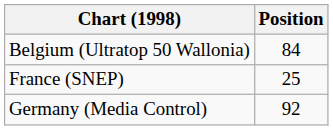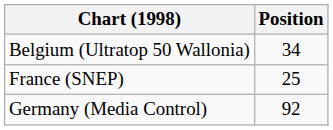 <table class="wikitable sortable">
 <tr>
 <th>Chart (1998)</th>
 <th>Position</th>
 </tr>
 <tr>
 <td>Belgium (Ultratop 50 Wallonia)</td>
-<td align="center">84</td>
+<td align="center">34</td>
 </tr>
 <tr>
 <td>France (SNEP)</td>
 <td align=center>25</td>
 </tr>
 <tr>
 <td>Germany (Media Control)</td>
 <td align="center">92</td>
 </tr>
 </table>
